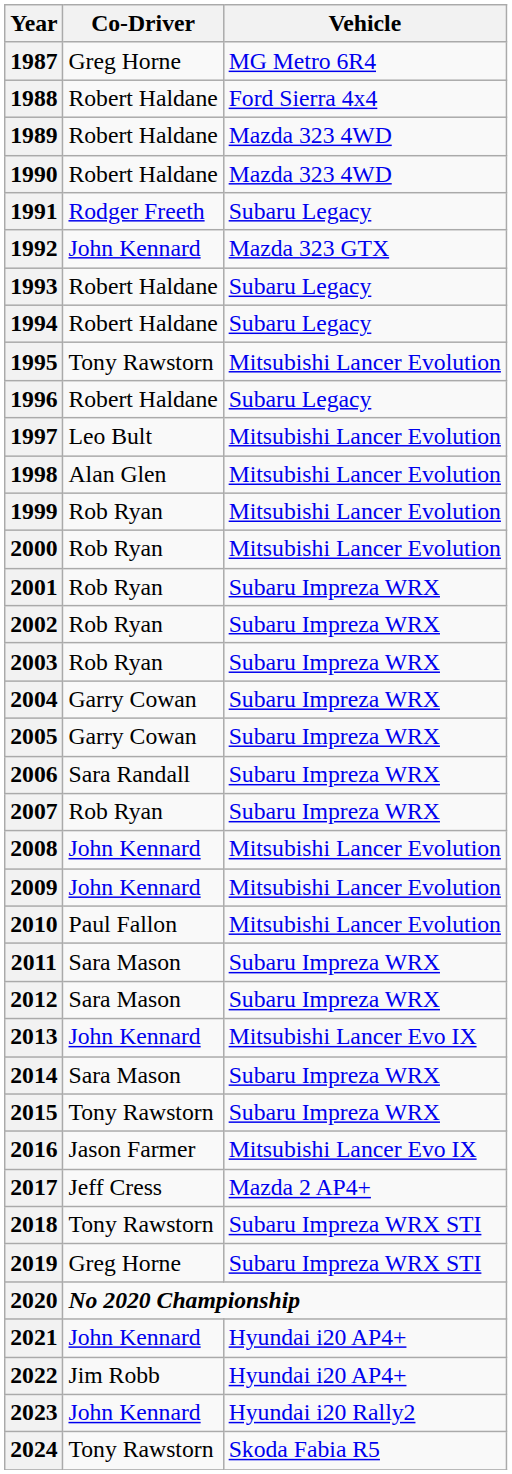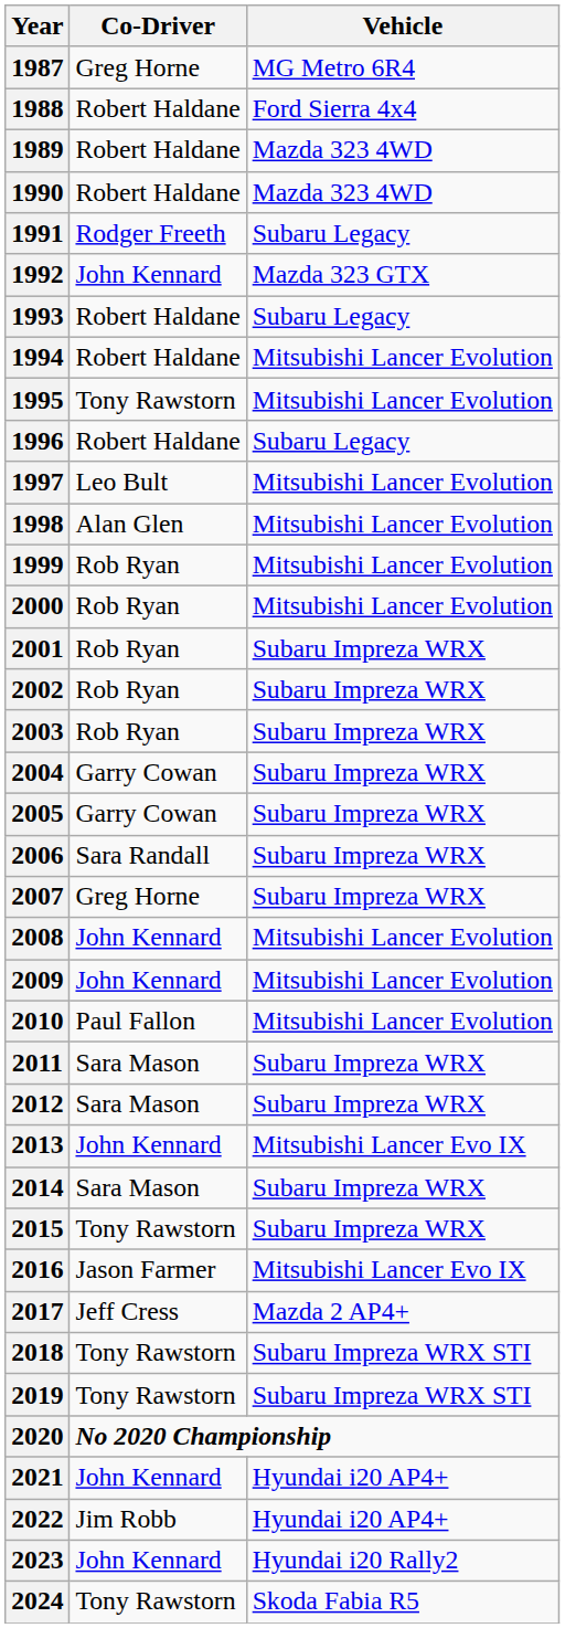 <table class="wikitable">
 <tr>
 <th>Year</th>
 <th>Co-Driver</th>
 <th>Vehicle</th>
 </tr>
 <tr>
 <th>1987</th>
 <td>Greg Horne</td>
 <td><a href='#'>MG Metro 6R4</a></td>
 </tr>
 <tr>
 <th>1988</th>
 <td>Robert Haldane</td>
 <td><a href='#'>Ford Sierra 4x4</a></td>
 </tr>
 <tr>
 <th>1989</th>
 <td>Robert Haldane</td>
 <td><a href='#'>Mazda 323 4WD</a></td>
 </tr>
 <tr>
 <th>1990</th>
 <td>Robert Haldane</td>
 <td><a href='#'>Mazda 323 4WD</a></td>
 </tr>
 <tr>
 <th>1991</th>
 <td><a href='#'>Rodger Freeth</a></td>
 <td><a href='#'>Subaru Legacy</a></td>
 </tr>
 <tr>
 <th>1992</th>
 <td><a href='#'>John Kennard</a></td>
 <td><a href='#'>Mazda 323 GTX</a></td>
 </tr>
 <tr>
 <th>1993</th>
 <td>Robert Haldane</td>
 <td><a href='#'>Subaru Legacy</a></td>
 </tr>
 <tr>
 <th>1994</th>
 <td>Robert Haldane</td>
-<td><a href='#'>Subaru Legacy</a></td>
+<td><a href='#'>Mitsubishi Lancer Evolution</a></td>
 </tr>
 <tr>
 <th>1995</th>
 <td>Tony Rawstorn</td>
 <td><a href='#'>Mitsubishi Lancer Evolution</a></td>
 </tr>
 <tr>
 <th>1996</th>
 <td>Robert Haldane</td>
 <td><a href='#'>Subaru Legacy</a></td>
 </tr>
 <tr>
 <th>1997</th>
 <td>Leo Bult</td>
 <td><a href='#'>Mitsubishi Lancer Evolution</a></td>
 </tr>
 <tr>
 <th>1998</th>
 <td>Alan Glen</td>
 <td><a href='#'>Mitsubishi Lancer Evolution</a></td>
 </tr>
 <tr>
 <th>1999</th>
 <td>Rob Ryan</td>
 <td><a href='#'>Mitsubishi Lancer Evolution</a></td>
 </tr>
 <tr>
 <th>2000</th>
 <td>Rob Ryan</td>
 <td><a href='#'>Mitsubishi Lancer Evolution</a></td>
 </tr>
 <tr>
 <th>2001</th>
 <td>Rob Ryan</td>
 <td><a href='#'>Subaru Impreza WRX</a></td>
 </tr>
 <tr>
 <th>2002</th>
 <td>Rob Ryan</td>
 <td><a href='#'>Subaru Impreza WRX</a></td>
 </tr>
 <tr>
 <th>2003</th>
 <td>Rob Ryan</td>
 <td><a href='#'>Subaru Impreza WRX</a></td>
 </tr>
 <tr>
 <th>2004</th>
 <td>Garry Cowan</td>
 <td><a href='#'>Subaru Impreza WRX</a></td>
 </tr>
 <tr>
 <th>2005</th>
 <td>Garry Cowan</td>
 <td><a href='#'>Subaru Impreza WRX</a></td>
 </tr>
 <tr>
 <th>2006</th>
 <td>Sara Randall</td>
 <td><a href='#'>Subaru Impreza WRX</a></td>
 </tr>
 <tr>
 <th>2007</th>
-<td>Rob Ryan</td>
+<td>Greg Horne</td>
 <td><a href='#'>Subaru Impreza WRX</a></td>
 </tr>
 <tr>
 <th>2008</th>
 <td><a href='#'>John Kennard</a></td>
 <td><a href='#'>Mitsubishi Lancer Evolution</a></td>
 </tr>
 <tr>
 <th>2009</th>
 <td><a href='#'>John Kennard</a></td>
 <td><a href='#'>Mitsubishi Lancer Evolution</a></td>
 </tr>
 <tr>
 <th>2010</th>
 <td>Paul Fallon</td>
 <td><a href='#'>Mitsubishi Lancer Evolution</a></td>
 </tr>
 <tr>
 <th>2011</th>
 <td>Sara Mason</td>
 <td><a href='#'>Subaru Impreza WRX</a></td>
 </tr>
 <tr>
 <th>2012</th>
 <td>Sara Mason</td>
 <td><a href='#'>Subaru Impreza WRX</a></td>
 </tr>
 <tr>
 <th>2013</th>
 <td><a href='#'>John Kennard</a></td>
 <td><a href='#'>Mitsubishi Lancer Evo IX</a></td>
 </tr>
 <tr>
 <th>2014</th>
 <td>Sara Mason</td>
 <td><a href='#'>Subaru Impreza WRX</a></td>
 </tr>
 <tr>
 <th>2015</th>
 <td>Tony Rawstorn</td>
 <td><a href='#'>Subaru Impreza WRX</a></td>
 </tr>
 <tr>
 <th>2016</th>
 <td>Jason Farmer</td>
 <td><a href='#'>Mitsubishi Lancer Evo IX</a></td>
 </tr>
 <tr>
 <th>2017</th>
 <td>Jeff Cress</td>
 <td><a href='#'>Mazda 2 AP4+</a></td>
 </tr>
 <tr>
 <th>2018</th>
 <td>Tony Rawstorn</td>
 <td><a href='#'>Subaru Impreza WRX STI</a></td>
 </tr>
 <tr>
 <th>2019</th>
-<td>Greg Horne</td>
+<td>Tony Rawstorn</td>
 <td><a href='#'>Subaru Impreza WRX STI</a></td>
 </tr>
 <tr>
 <th>2020</th>
 <td colspan="2" rowspan="1"><strong><em>No 2020 Championship</em></strong></td>
 </tr>
 <tr>
 <th>2021</th>
 <td><a href='#'>John Kennard</a></td>
 <td><a href='#'>Hyundai i20 AP4+</a></td>
 </tr>
 <tr>
 <th>2022</th>
 <td>Jim Robb</td>
 <td><a href='#'>Hyundai i20 AP4+</a></td>
 </tr>
 <tr>
 <th>2023</th>
 <td><a href='#'>John Kennard</a></td>
 <td><a href='#'>Hyundai i20 Rally2</a></td>
 </tr>
 <tr>
 <th>2024</th>
 <td>Tony Rawstorn</td>
 <td><a href='#'>Skoda Fabia R5</a></td>
 </tr>
 </table>
